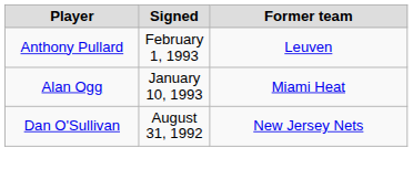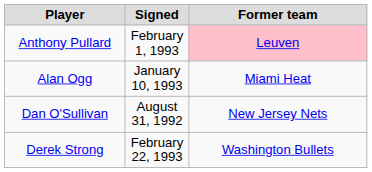 <table class="wikitable" style="text-align: center">
 <tr style="text-align:center; background:#ddd;">
 <td style="width:140px"><strong>Player</strong></td>
 <td style="width:70px"><strong>Signed</strong></td>
 <td style="width:210px"><strong>Former team</strong></td>
 </tr>
 <tr>
 <td><a href='#'>Anthony Pullard</a></td>
 <td>February 1, 1993</td>
-<td><a href='#'>Leuven</a></td>
+<td style="background: pink;"><a href='#'>Leuven</a></td>
 </tr>
 <tr>
 <td><a href='#'>Alan Ogg</a></td>
 <td>January 10, 1993</td>
 <td><a href='#'>Miami Heat</a></td>
 </tr>
 <tr>
 <td><a href='#'>Dan O'Sullivan</a></td>
 <td>August 31, 1992</td>
 <td><a href='#'>New Jersey Nets</a></td>
 </tr>
+<tr>
+<td><a href='#'>Derek Strong</a></td>
+<td>February 22, 1993</td>
+<td><a href='#'>Washington Bullets</a></td>
+</tr>
 </table>
